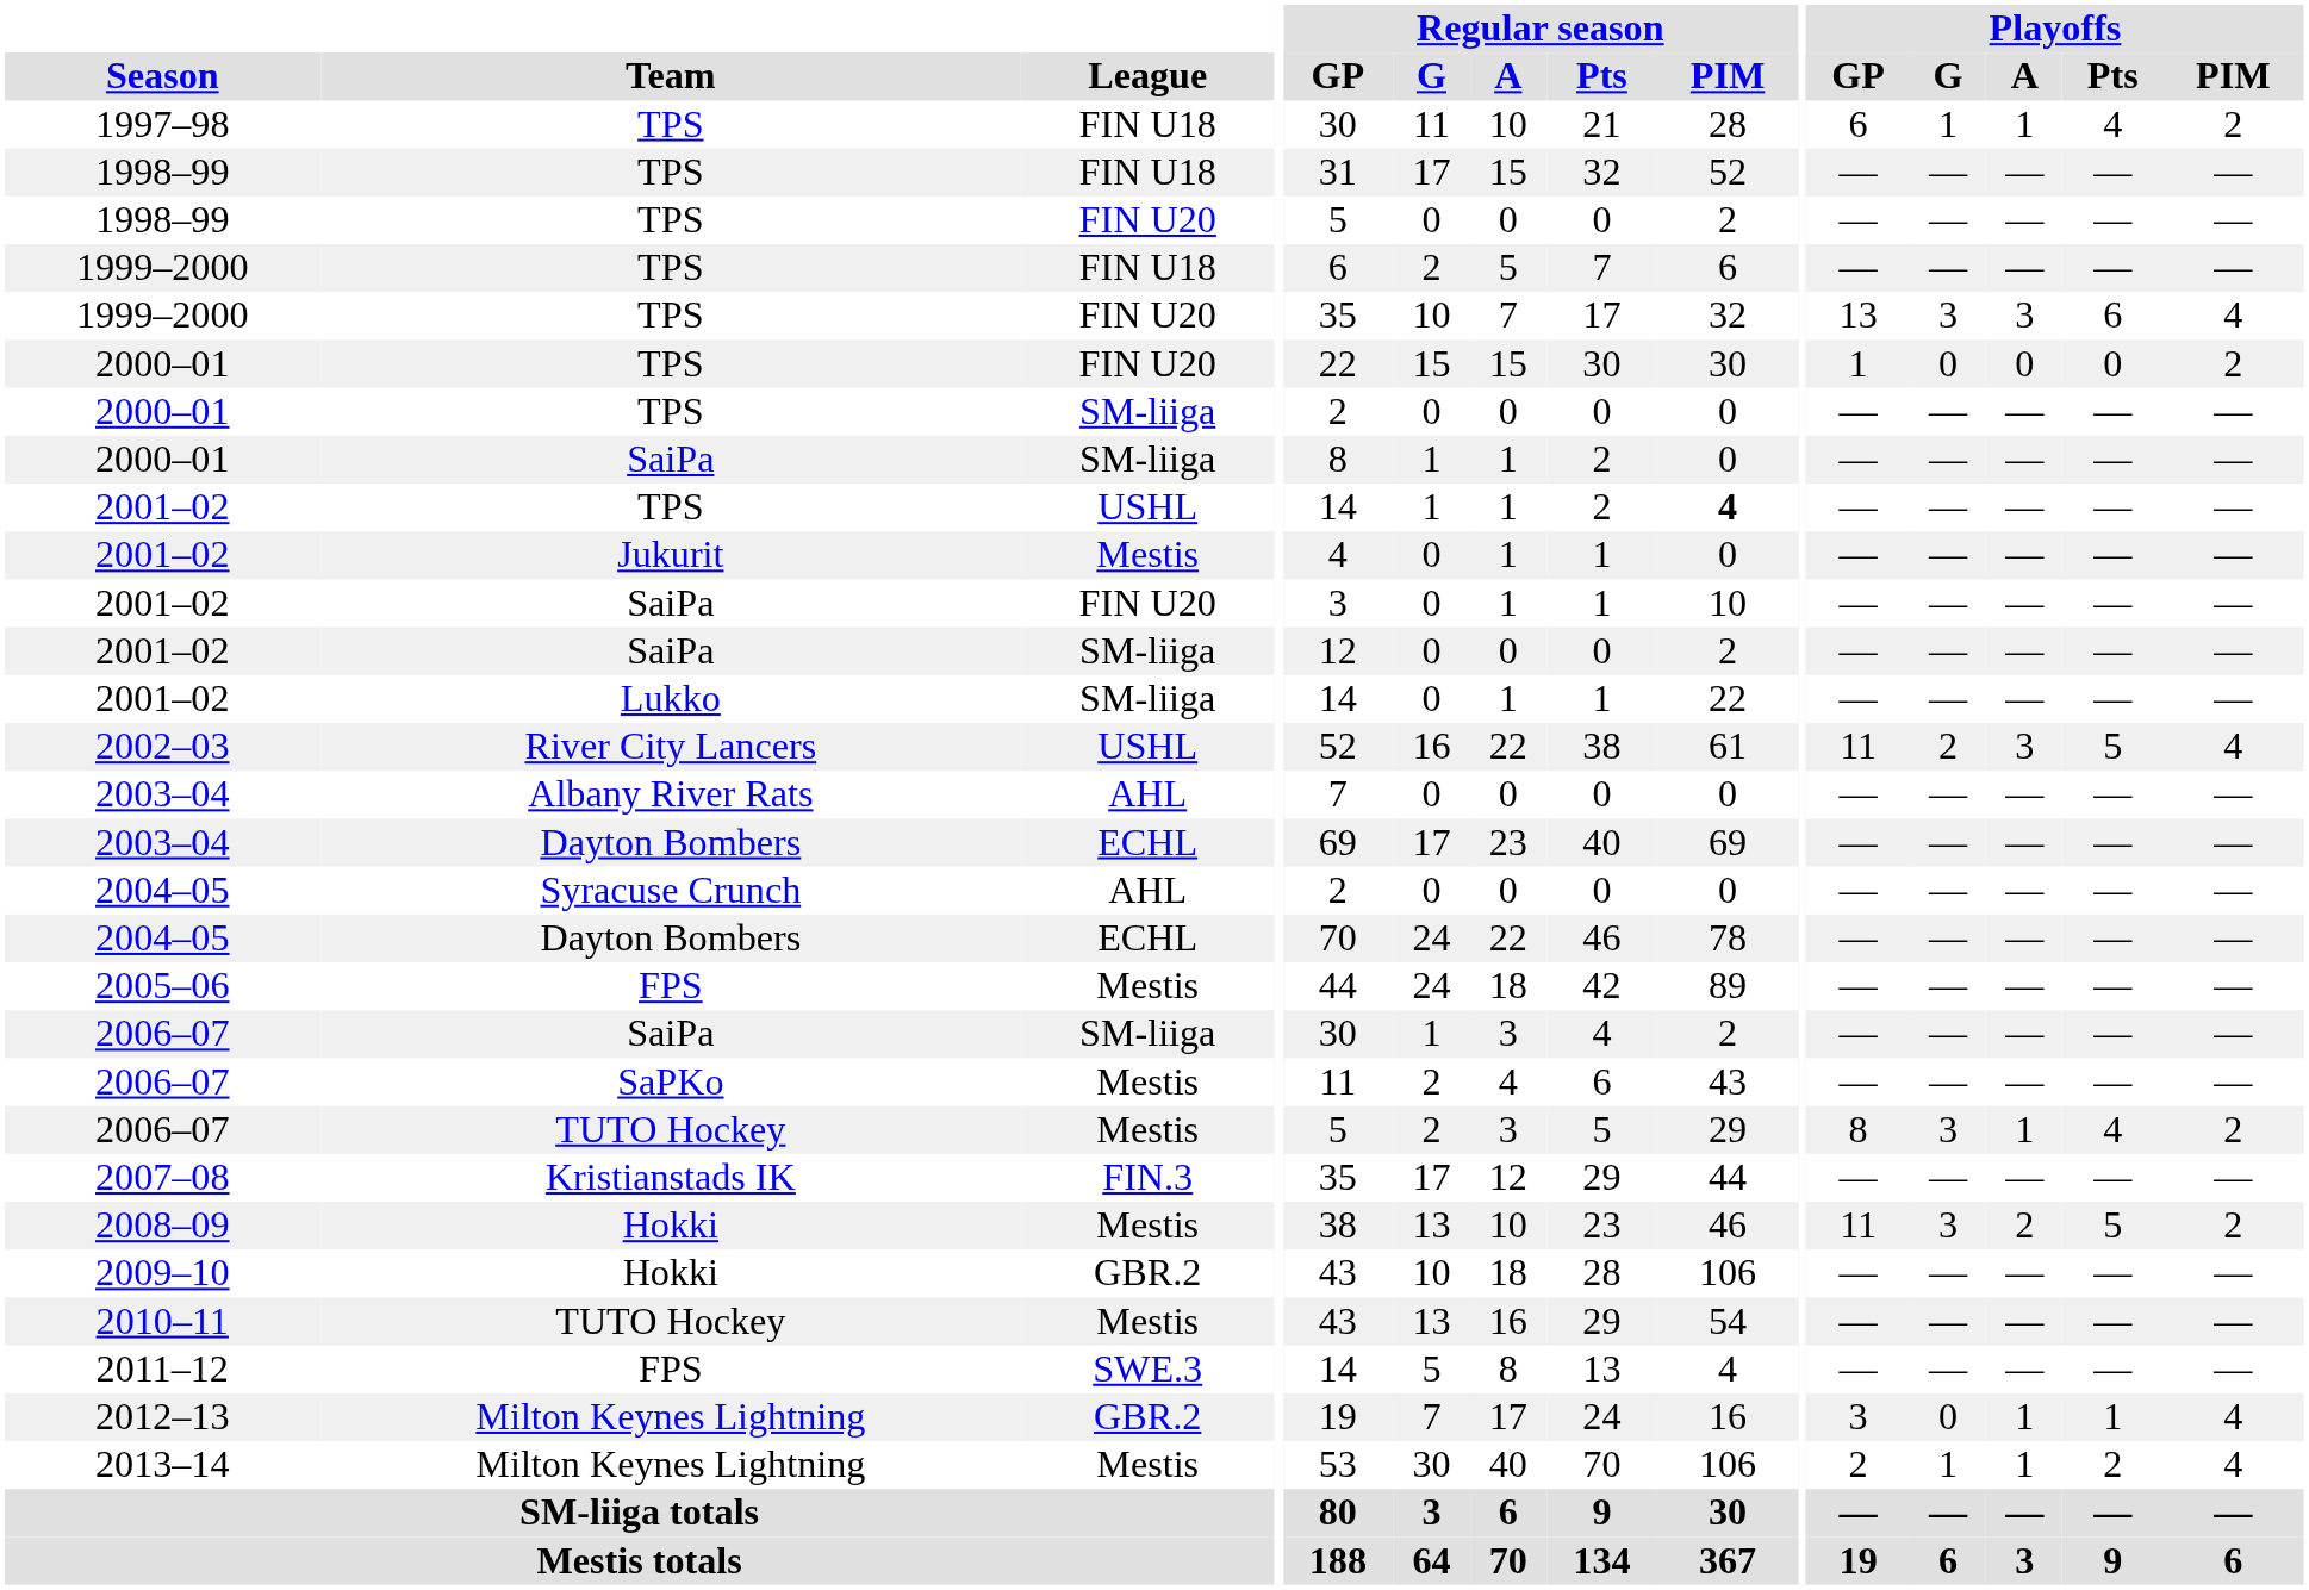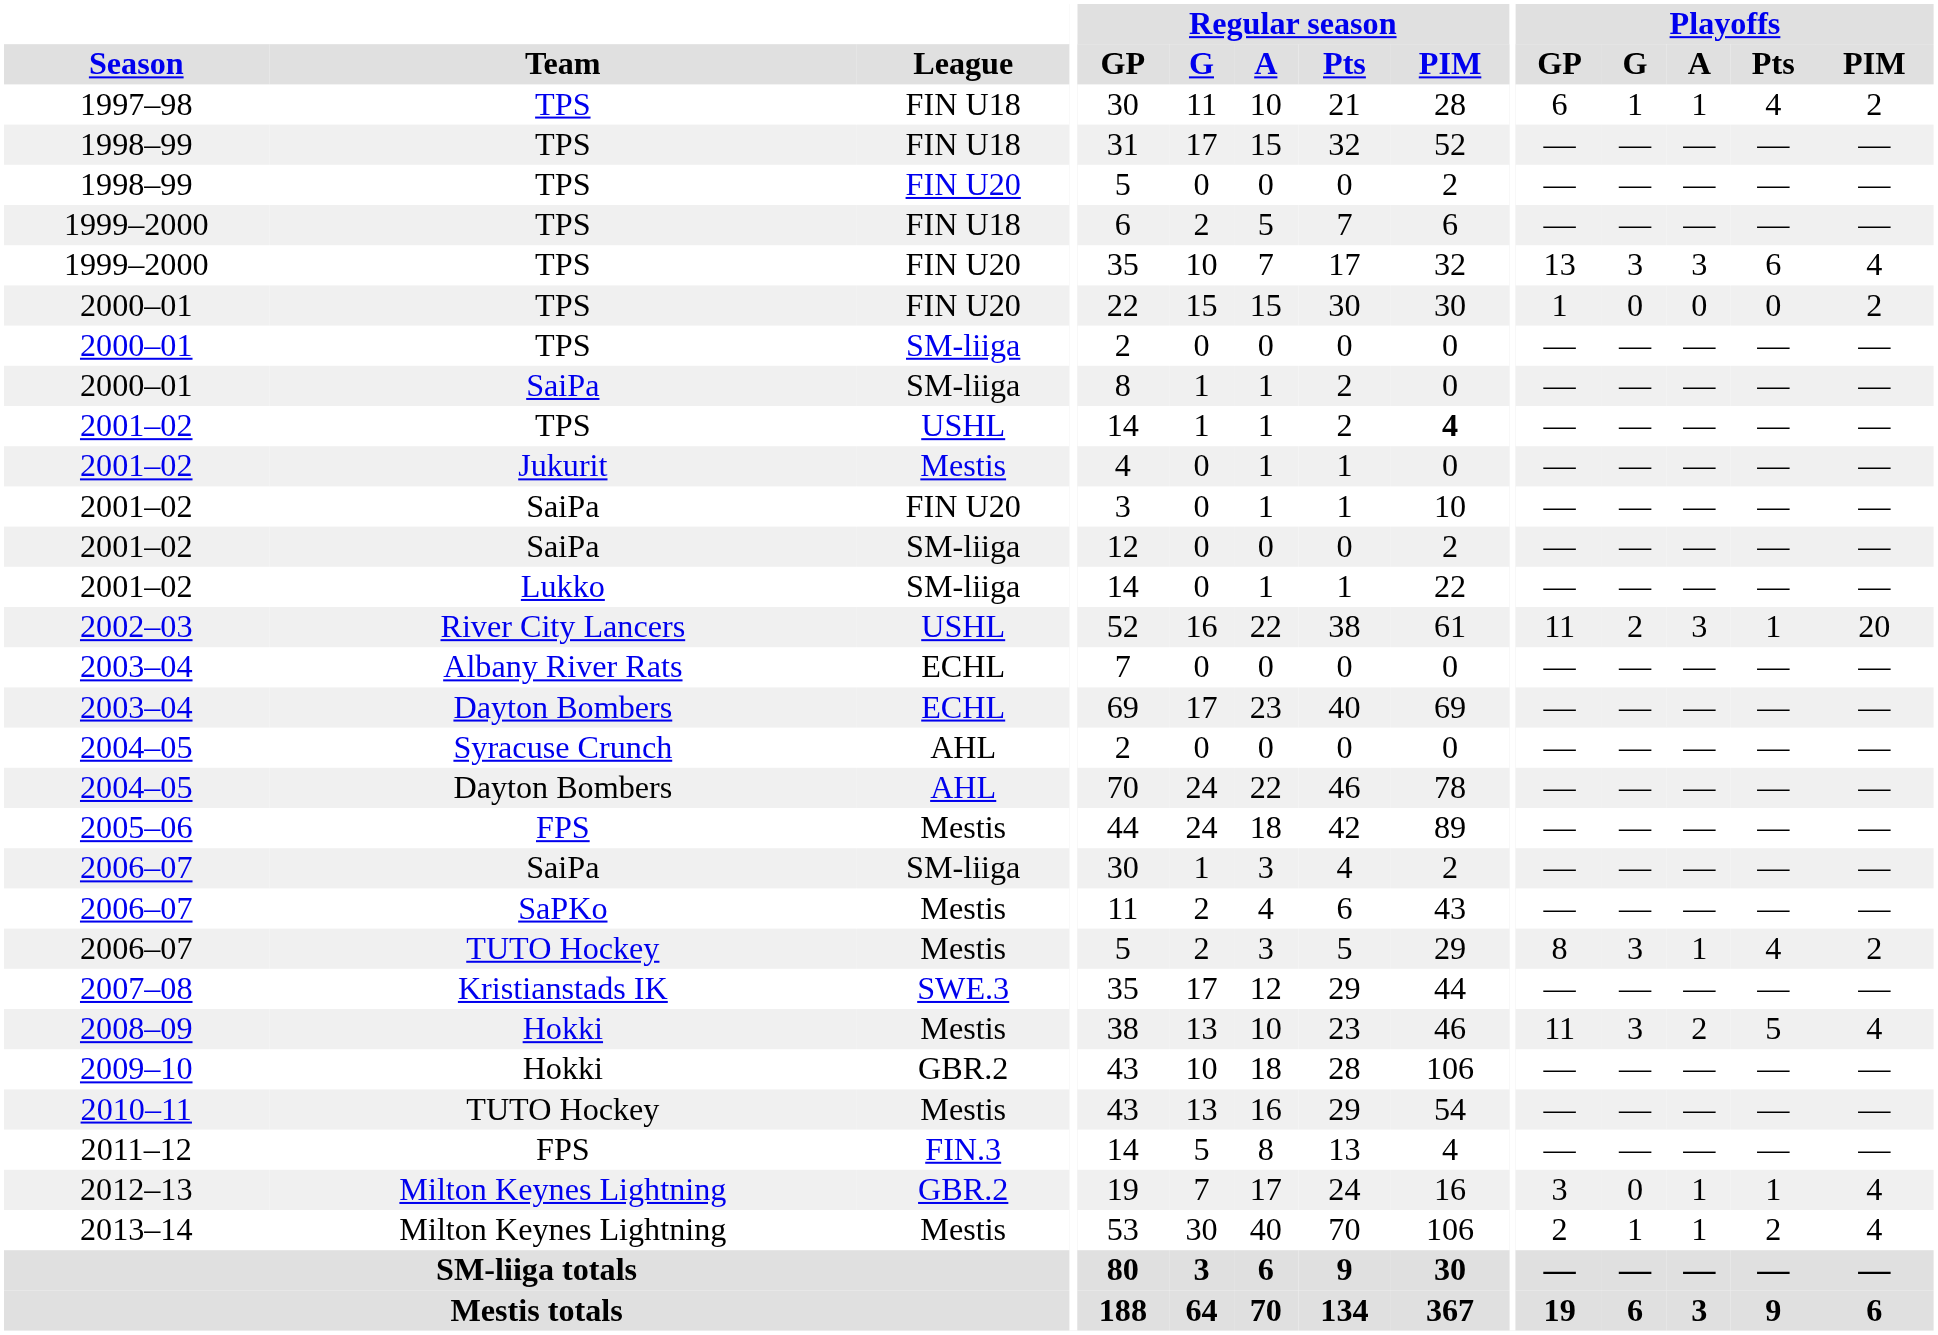 <table border="0" cellpadding="1" cellspacing="0" style="text-align:center; width:60em">
 <tr bgcolor="#e0e0e0">
 <th colspan="3" bgcolor="#ffffff"></th>
 <th rowspan="99" bgcolor="#ffffff"></th>
 <th colspan="5"><a href='#'>Regular season</a></th>
 <th rowspan="99" bgcolor="#ffffff"></th>
 <th colspan="5"><a href='#'>Playoffs</a></th>
 </tr>
 <tr bgcolor="#e0e0e0">
 <th><a href='#'>Season</a></th>
 <th>Team</th>
 <th>League</th>
 <th>GP</th>
 <th><a href='#'>G</a></th>
 <th><a href='#'>A</a></th>
 <th><a href='#'>Pts</a></th>
 <th><a href='#'>PIM</a></th>
 <th>GP</th>
 <th>G</th>
 <th>A</th>
 <th>Pts</th>
 <th>PIM</th>
 </tr>
 <tr>
 <td>1997–98</td>
 <td><a href='#'>TPS</a></td>
 <td>FIN U18</td>
 <td>30</td>
 <td>11</td>
 <td>10</td>
 <td>21</td>
 <td>28</td>
 <td>6</td>
 <td>1</td>
 <td>1</td>
 <td>4</td>
 <td>2</td>
 </tr>
 <tr bgcolor="#f0f0f0">
 <td>1998–99</td>
 <td>TPS</td>
 <td>FIN U18</td>
 <td>31</td>
 <td>17</td>
 <td>15</td>
 <td>32</td>
 <td>52</td>
 <td>—</td>
 <td>—</td>
 <td>—</td>
 <td>—</td>
 <td>—</td>
 </tr>
 <tr>
 <td>1998–99</td>
 <td>TPS</td>
 <td><a href='#'>FIN U20</a></td>
 <td>5</td>
 <td>0</td>
 <td>0</td>
 <td>0</td>
 <td>2</td>
 <td>—</td>
 <td>—</td>
 <td>—</td>
 <td>—</td>
 <td>—</td>
 </tr>
 <tr bgcolor="#f0f0f0">
 <td>1999–2000</td>
 <td>TPS</td>
 <td>FIN U18</td>
 <td>6</td>
 <td>2</td>
 <td>5</td>
 <td>7</td>
 <td>6</td>
 <td>—</td>
 <td>—</td>
 <td>—</td>
 <td>—</td>
 <td>—</td>
 </tr>
 <tr>
 <td>1999–2000</td>
 <td>TPS</td>
 <td>FIN U20</td>
 <td>35</td>
 <td>10</td>
 <td>7</td>
 <td>17</td>
 <td>32</td>
 <td>13</td>
 <td>3</td>
 <td>3</td>
 <td>6</td>
 <td>4</td>
 </tr>
 <tr bgcolor="#f0f0f0">
 <td>2000–01</td>
 <td>TPS</td>
 <td>FIN U20</td>
 <td>22</td>
 <td>15</td>
 <td>15</td>
 <td>30</td>
 <td>30</td>
 <td>1</td>
 <td>0</td>
 <td>0</td>
 <td>0</td>
 <td>2</td>
 </tr>
 <tr>
 <td><a href='#'>2000–01</a></td>
 <td>TPS</td>
 <td><a href='#'>SM-liiga</a></td>
 <td>2</td>
 <td>0</td>
 <td>0</td>
 <td>0</td>
 <td>0</td>
 <td>—</td>
 <td>—</td>
 <td>—</td>
 <td>—</td>
 <td>—</td>
 </tr>
 <tr bgcolor="#f0f0f0">
 <td>2000–01</td>
 <td><a href='#'>SaiPa</a></td>
 <td>SM-liiga</td>
 <td>8</td>
 <td>1</td>
 <td>1</td>
 <td>2</td>
 <td>0</td>
 <td>—</td>
 <td>—</td>
 <td>—</td>
 <td>—</td>
 <td>—</td>
 </tr>
 <tr>
 <td><a href='#'>2001–02</a></td>
 <td>TPS</td>
 <td><a href='#'>USHL</a></td>
 <td>14</td>
 <td>1</td>
 <td>1</td>
 <td>2</td>
 <td><strong>4</strong></td>
 <td>—</td>
 <td>—</td>
 <td>—</td>
 <td>—</td>
 <td>—</td>
 </tr>
 <tr bgcolor="#f0f0f0">
 <td><a href='#'>2001–02</a></td>
 <td><a href='#'>Jukurit</a></td>
 <td><a href='#'>Mestis</a></td>
 <td>4</td>
 <td>0</td>
 <td>1</td>
 <td>1</td>
 <td>0</td>
 <td>—</td>
 <td>—</td>
 <td>—</td>
 <td>—</td>
 <td>—</td>
 </tr>
 <tr>
 <td>2001–02</td>
 <td>SaiPa</td>
 <td>FIN U20</td>
 <td>3</td>
 <td>0</td>
 <td>1</td>
 <td>1</td>
 <td>10</td>
 <td>—</td>
 <td>—</td>
 <td>—</td>
 <td>—</td>
 <td>—</td>
 </tr>
 <tr bgcolor="#f0f0f0">
 <td>2001–02</td>
 <td>SaiPa</td>
 <td>SM-liiga</td>
 <td>12</td>
 <td>0</td>
 <td>0</td>
 <td>0</td>
 <td>2</td>
 <td>—</td>
 <td>—</td>
 <td>—</td>
 <td>—</td>
 <td>—</td>
 </tr>
 <tr>
 <td>2001–02</td>
 <td><a href='#'>Lukko</a></td>
 <td>SM-liiga</td>
 <td>14</td>
 <td>0</td>
 <td>1</td>
 <td>1</td>
 <td>22</td>
 <td>—</td>
 <td>—</td>
 <td>—</td>
 <td>—</td>
 <td>—</td>
 </tr>
 <tr bgcolor="#f0f0f0">
 <td><a href='#'>2002–03</a></td>
 <td><a href='#'>River City Lancers</a></td>
 <td><a href='#'>USHL</a></td>
 <td>52</td>
 <td>16</td>
 <td>22</td>
 <td>38</td>
 <td>61</td>
 <td>11</td>
 <td>2</td>
 <td>3</td>
-<td>5</td>
-<td>4</td>
+<td>1</td>
+<td>20</td>
 </tr>
 <tr>
 <td><a href='#'>2003–04</a></td>
 <td><a href='#'>Albany River Rats</a></td>
-<td><a href='#'>AHL</a></td>
+<td>ECHL</td>
 <td>7</td>
 <td>0</td>
 <td>0</td>
 <td>0</td>
 <td>0</td>
 <td>—</td>
 <td>—</td>
 <td>—</td>
 <td>—</td>
 <td>—</td>
 </tr>
 <tr bgcolor="#f0f0f0">
 <td><a href='#'>2003–04</a></td>
 <td><a href='#'>Dayton Bombers</a></td>
 <td><a href='#'>ECHL</a></td>
 <td>69</td>
 <td>17</td>
 <td>23</td>
 <td>40</td>
 <td>69</td>
 <td>—</td>
 <td>—</td>
 <td>—</td>
 <td>—</td>
 <td>—</td>
 </tr>
 <tr>
 <td><a href='#'>2004–05</a></td>
 <td><a href='#'>Syracuse Crunch</a></td>
 <td>AHL</td>
 <td>2</td>
 <td>0</td>
 <td>0</td>
 <td>0</td>
 <td>0</td>
 <td>—</td>
 <td>—</td>
 <td>—</td>
 <td>—</td>
 <td>—</td>
 </tr>
 <tr bgcolor="#f0f0f0">
 <td><a href='#'>2004–05</a></td>
 <td>Dayton Bombers</td>
-<td>ECHL</td>
+<td><a href='#'>AHL</a></td>
 <td>70</td>
 <td>24</td>
 <td>22</td>
 <td>46</td>
 <td>78</td>
 <td>—</td>
 <td>—</td>
 <td>—</td>
 <td>—</td>
 <td>—</td>
 </tr>
 <tr>
 <td><a href='#'>2005–06</a></td>
 <td><a href='#'>FPS</a></td>
 <td>Mestis</td>
 <td>44</td>
 <td>24</td>
 <td>18</td>
 <td>42</td>
 <td>89</td>
 <td>—</td>
 <td>—</td>
 <td>—</td>
 <td>—</td>
 <td>—</td>
 </tr>
 <tr bgcolor="#f0f0f0">
 <td><a href='#'>2006–07</a></td>
 <td>SaiPa</td>
 <td>SM-liiga</td>
 <td>30</td>
 <td>1</td>
 <td>3</td>
 <td>4</td>
 <td>2</td>
 <td>—</td>
 <td>—</td>
 <td>—</td>
 <td>—</td>
 <td>—</td>
 </tr>
 <tr>
 <td><a href='#'>2006–07</a></td>
 <td><a href='#'>SaPKo</a></td>
 <td>Mestis</td>
 <td>11</td>
 <td>2</td>
 <td>4</td>
 <td>6</td>
 <td>43</td>
 <td>—</td>
 <td>—</td>
 <td>—</td>
 <td>—</td>
 <td>—</td>
 </tr>
 <tr bgcolor="#f0f0f0">
 <td>2006–07</td>
 <td><a href='#'>TUTO Hockey</a></td>
 <td>Mestis</td>
 <td>5</td>
 <td>2</td>
 <td>3</td>
 <td>5</td>
 <td>29</td>
 <td>8</td>
 <td>3</td>
 <td>1</td>
 <td>4</td>
 <td>2</td>
 </tr>
 <tr>
 <td><a href='#'>2007–08</a></td>
 <td><a href='#'>Kristianstads IK</a></td>
-<td><a href='#'>FIN.3</a></td>
+<td><a href='#'>SWE.3</a></td>
 <td>35</td>
 <td>17</td>
 <td>12</td>
 <td>29</td>
 <td>44</td>
 <td>—</td>
 <td>—</td>
 <td>—</td>
 <td>—</td>
 <td>—</td>
 </tr>
 <tr bgcolor="#f0f0f0">
 <td><a href='#'>2008–09</a></td>
 <td><a href='#'>Hokki</a></td>
 <td>Mestis</td>
 <td>38</td>
 <td>13</td>
 <td>10</td>
 <td>23</td>
 <td>46</td>
 <td>11</td>
 <td>3</td>
 <td>2</td>
 <td>5</td>
-<td>2</td>
+<td>4</td>
 </tr>
 <tr>
 <td><a href='#'>2009–10</a></td>
 <td>Hokki</td>
 <td>GBR.2</td>
 <td>43</td>
 <td>10</td>
 <td>18</td>
 <td>28</td>
 <td>106</td>
 <td>—</td>
 <td>—</td>
 <td>—</td>
 <td>—</td>
 <td>—</td>
 </tr>
 <tr bgcolor="#f0f0f0">
 <td><a href='#'>2010–11</a></td>
 <td>TUTO Hockey</td>
 <td>Mestis</td>
 <td>43</td>
 <td>13</td>
 <td>16</td>
 <td>29</td>
 <td>54</td>
 <td>—</td>
 <td>—</td>
 <td>—</td>
 <td>—</td>
 <td>—</td>
 </tr>
 <tr>
 <td>2011–12</td>
 <td>FPS</td>
-<td><a href='#'>SWE.3</a></td>
+<td><a href='#'>FIN.3</a></td>
 <td>14</td>
 <td>5</td>
 <td>8</td>
 <td>13</td>
 <td>4</td>
 <td>—</td>
 <td>—</td>
 <td>—</td>
 <td>—</td>
 <td>—</td>
 </tr>
 <tr bgcolor="#f0f0f0">
 <td>2012–13</td>
 <td><a href='#'>Milton Keynes Lightning</a></td>
 <td><a href='#'>GBR.2</a></td>
 <td>19</td>
 <td>7</td>
 <td>17</td>
 <td>24</td>
 <td>16</td>
 <td>3</td>
 <td>0</td>
 <td>1</td>
 <td>1</td>
 <td>4</td>
 </tr>
 <tr>
 <td>2013–14</td>
 <td>Milton Keynes Lightning</td>
 <td>Mestis</td>
 <td>53</td>
 <td>30</td>
 <td>40</td>
 <td>70</td>
 <td>106</td>
 <td>2</td>
 <td>1</td>
 <td>1</td>
 <td>2</td>
 <td>4</td>
 </tr>
 <tr bgcolor="#e0e0e0">
 <th colspan="3">SM-liiga totals</th>
 <th>80</th>
 <th>3</th>
 <th>6</th>
 <th>9</th>
 <th>30</th>
 <th>—</th>
 <th>—</th>
 <th>—</th>
 <th>—</th>
 <th>—</th>
 </tr>
 <tr bgcolor="#e0e0e0">
 <th colspan="3">Mestis totals</th>
 <th>188</th>
 <th>64</th>
 <th>70</th>
 <th>134</th>
 <th>367</th>
 <th>19</th>
 <th>6</th>
 <th>3</th>
 <th>9</th>
 <th>6</th>
 </tr>
 </table>
